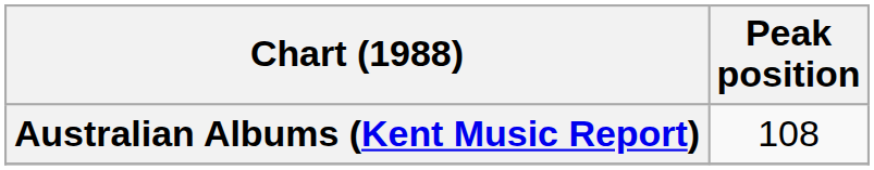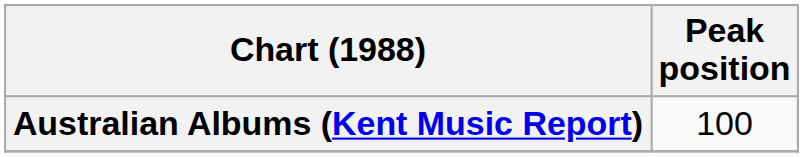 <table class="wikitable sortable plainrowheaders">
 <tr>
 <th>Chart (1988)</th>
 <th>Peak<br>position</th>
 </tr>
 <tr>
 <th scope="row">Australian Albums (<a href='#'>Kent Music Report</a>)</th>
-<td align="center">108</td>
+<td align="center">100</td>
 </tr>
 <tr>
 </tr>
 <tr>
 </tr>
 </table>
